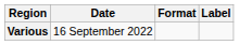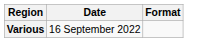 <table class="wikitable plainrowheaders">
 <tr>
 <th scope="col">Region</th>
 <th scope="col">Date</th>
 <th scope="col">Format</th>
-<th scope="col">Label</th>
 </tr>
 <tr>
 <th scope="row">Various</th>
 <td>16 September 2022</td>
 <td></td>
-<td></td>
 </tr>
 </table>
